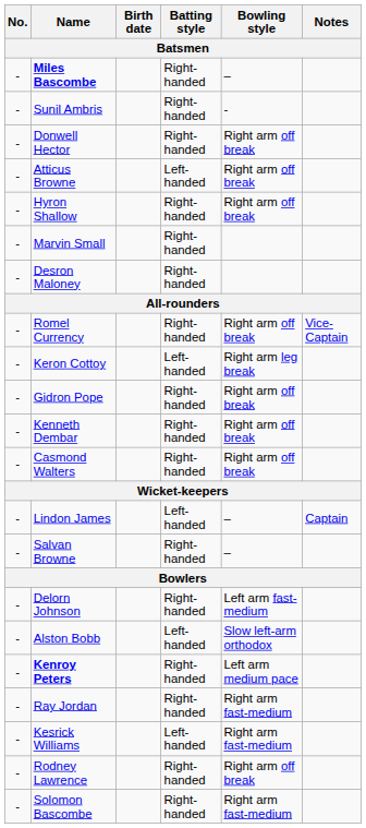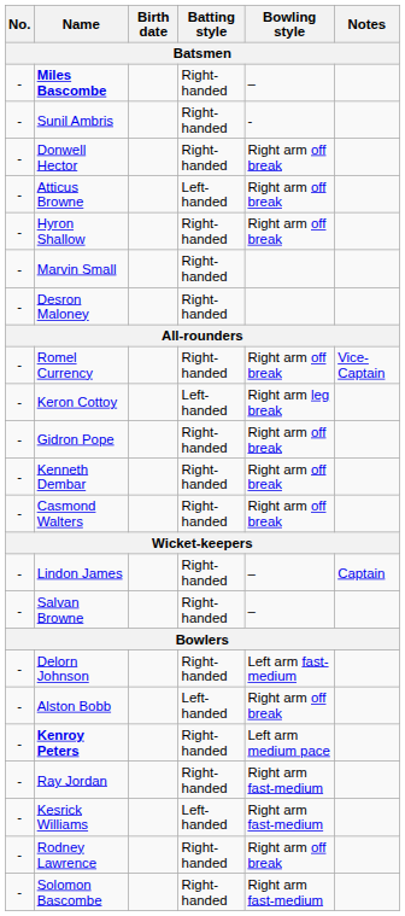 <table class="wikitable" style="font-size:95%;" width="70%">
 <tr>
 <th>No.</th>
 <th>Name</th>
 <th>Birth date</th>
 <th>Batting style</th>
 <th>Bowling style</th>
 <th>Notes</th>
 </tr>
 <tr>
 <th colspan="7">Batsmen</th>
 </tr>
 <tr>
 <td style="text-align:center">-</td>
 <td><strong><a href='#'>Miles Bascombe</a></strong></td>
 <td></td>
 <td>Right-handed</td>
 <td>–</td>
 <td></td>
 </tr>
 <tr>
 <td style="text-align:center">-</td>
 <td><a href='#'>Sunil Ambris</a></td>
 <td></td>
 <td>Right-handed</td>
 <td>-</td>
 <td></td>
 </tr>
 <tr>
 <td style="text-align:center">-</td>
 <td><a href='#'>Donwell Hector</a></td>
 <td></td>
 <td>Right-handed</td>
 <td>Right arm <a href='#'>off break</a></td>
 <td></td>
 </tr>
 <tr>
 <td style="text-align:center">-</td>
 <td><a href='#'>Atticus Browne</a></td>
 <td></td>
 <td>Left-handed</td>
 <td>Right arm <a href='#'>off break</a></td>
 <td></td>
 </tr>
 <tr>
 <td style="text-align:center">-</td>
 <td><a href='#'>Hyron Shallow</a></td>
 <td></td>
 <td>Right-handed</td>
 <td>Right arm <a href='#'>off break</a></td>
 <td></td>
 </tr>
 <tr>
 <td style="text-align:center">-</td>
 <td><a href='#'>Marvin Small</a></td>
 <td></td>
 <td>Right-handed</td>
 <td></td>
 <td></td>
 </tr>
 <tr>
 <td style="text-align:center">-</td>
 <td><a href='#'>Desron Maloney</a></td>
 <td></td>
 <td>Right-handed</td>
 <td></td>
 <td></td>
 </tr>
 <tr>
 <th colspan="7">All-rounders</th>
 </tr>
 <tr>
 <td style="text-align:center">-</td>
 <td><a href='#'>Romel Currency</a></td>
 <td></td>
 <td>Right-handed</td>
 <td>Right arm <a href='#'>off break</a></td>
 <td><a href='#'>Vice-Captain</a></td>
 </tr>
 <tr>
 <td style="text-align:center">-</td>
 <td><a href='#'>Keron Cottoy</a></td>
 <td></td>
 <td>Left-handed</td>
 <td>Right arm <a href='#'>leg break</a></td>
 <td></td>
 </tr>
 <tr>
 <td style="text-align:center">-</td>
 <td><a href='#'>Gidron Pope</a></td>
 <td></td>
 <td>Right-handed</td>
 <td>Right arm <a href='#'>off break</a></td>
 <td></td>
 </tr>
 <tr>
 <td style="text-align:center">-</td>
 <td><a href='#'>Kenneth Dembar</a></td>
 <td></td>
 <td>Right-handed</td>
 <td>Right arm <a href='#'>off break</a></td>
 <td></td>
 </tr>
 <tr>
 <td style="text-align:center">-</td>
 <td><a href='#'>Casmond Walters</a></td>
 <td></td>
 <td>Right-handed</td>
 <td>Right arm <a href='#'>off break</a></td>
 <td></td>
 </tr>
 <tr>
 <th colspan="7">Wicket-keepers</th>
 </tr>
 <tr>
 <td style="text-align:center">-</td>
 <td><a href='#'>Lindon James</a></td>
 <td></td>
-<td>Left-handed</td>
+<td>Right-handed</td>
 <td>–</td>
 <td><a href='#'>Captain</a></td>
 </tr>
 <tr>
 <td style="text-align:center">-</td>
 <td><a href='#'>Salvan Browne</a></td>
 <td></td>
 <td>Right-handed</td>
 <td>–</td>
 <td></td>
 </tr>
 <tr>
 <th colspan="7">Bowlers</th>
 </tr>
 <tr>
 <td style="text-align:center">-</td>
 <td><a href='#'>Delorn Johnson</a></td>
 <td></td>
 <td>Right-handed</td>
 <td>Left arm <a href='#'>fast-medium</a></td>
 <td></td>
 </tr>
 <tr>
 <td style="text-align:center">-</td>
 <td><a href='#'>Alston Bobb</a></td>
 <td></td>
 <td>Left-handed</td>
-<td><a href='#'>Slow left-arm orthodox</a></td>
+<td>Right arm <a href='#'>off break</a></td>
 <td></td>
 </tr>
 <tr>
 <td style="text-align:center">-</td>
 <td><strong><a href='#'>Kenroy Peters</a></strong></td>
 <td></td>
 <td>Right-handed</td>
 <td>Left arm <a href='#'>medium pace</a></td>
 <td></td>
 </tr>
 <tr>
 <td style="text-align:center">-</td>
 <td><a href='#'>Ray Jordan</a></td>
 <td></td>
 <td>Right-handed</td>
 <td>Right arm <a href='#'>fast-medium</a></td>
 <td></td>
 </tr>
 <tr>
 <td style="text-align:center">-</td>
 <td><a href='#'>Kesrick Williams</a></td>
 <td></td>
 <td>Left-handed</td>
 <td>Right arm <a href='#'>fast-medium</a></td>
 <td></td>
 </tr>
 <tr>
 <td style="text-align:center">-</td>
 <td><a href='#'>Rodney Lawrence</a></td>
 <td></td>
 <td>Right-handed</td>
 <td>Right arm <a href='#'>off break</a></td>
 <td></td>
 </tr>
 <tr>
 <td style="text-align:center">-</td>
 <td><a href='#'>Solomon Bascombe</a></td>
 <td></td>
 <td>Right-handed</td>
 <td>Right arm <a href='#'>fast-medium</a></td>
 <td></td>
 </tr>
 </table>
